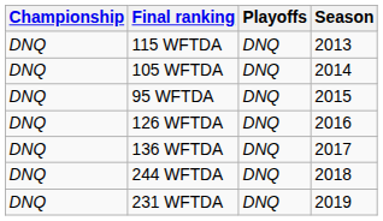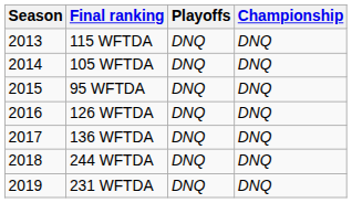 <table class="wikitable sortable">
 <tr>
-<th><a href='#'>Championship</a></th>
+<th>Season</th>
 <th><a href='#'>Final ranking</a></th>
 <th>Playoffs</th>
-<th>Season</th>
+<th><a href='#'>Championship</a></th>
 </tr>
 <tr>
-<td><em>DNQ</em></td>
+<td>2013</td>
 <td>115 WFTDA</td>
 <td><em>DNQ</em></td>
-<td>2013</td>
+<td><em>DNQ</em></td>
 </tr>
 <tr>
-<td><em>DNQ</em></td>
+<td>2014</td>
 <td>105 WFTDA</td>
 <td><em>DNQ</em></td>
-<td>2014</td>
+<td><em>DNQ</em></td>
 </tr>
 <tr>
-<td><em>DNQ</em></td>
+<td>2015</td>
 <td>95 WFTDA</td>
 <td><em>DNQ</em></td>
-<td>2015</td>
+<td><em>DNQ</em></td>
 </tr>
 <tr>
-<td><em>DNQ</em></td>
+<td>2016</td>
 <td>126 WFTDA</td>
 <td><em>DNQ</em></td>
-<td>2016</td>
+<td><em>DNQ</em></td>
 </tr>
 <tr>
-<td><em>DNQ</em></td>
+<td>2017</td>
 <td>136 WFTDA</td>
 <td><em>DNQ</em></td>
-<td>2017</td>
+<td><em>DNQ</em></td>
 </tr>
 <tr>
-<td><em>DNQ</em></td>
+<td>2018</td>
 <td>244 WFTDA</td>
 <td><em>DNQ</em></td>
-<td>2018</td>
+<td><em>DNQ</em></td>
 </tr>
 <tr>
-<td><em>DNQ</em></td>
+<td>2019</td>
 <td>231 WFTDA</td>
 <td><em>DNQ</em></td>
-<td>2019</td>
+<td><em>DNQ</em></td>
 </tr>
 </table>
